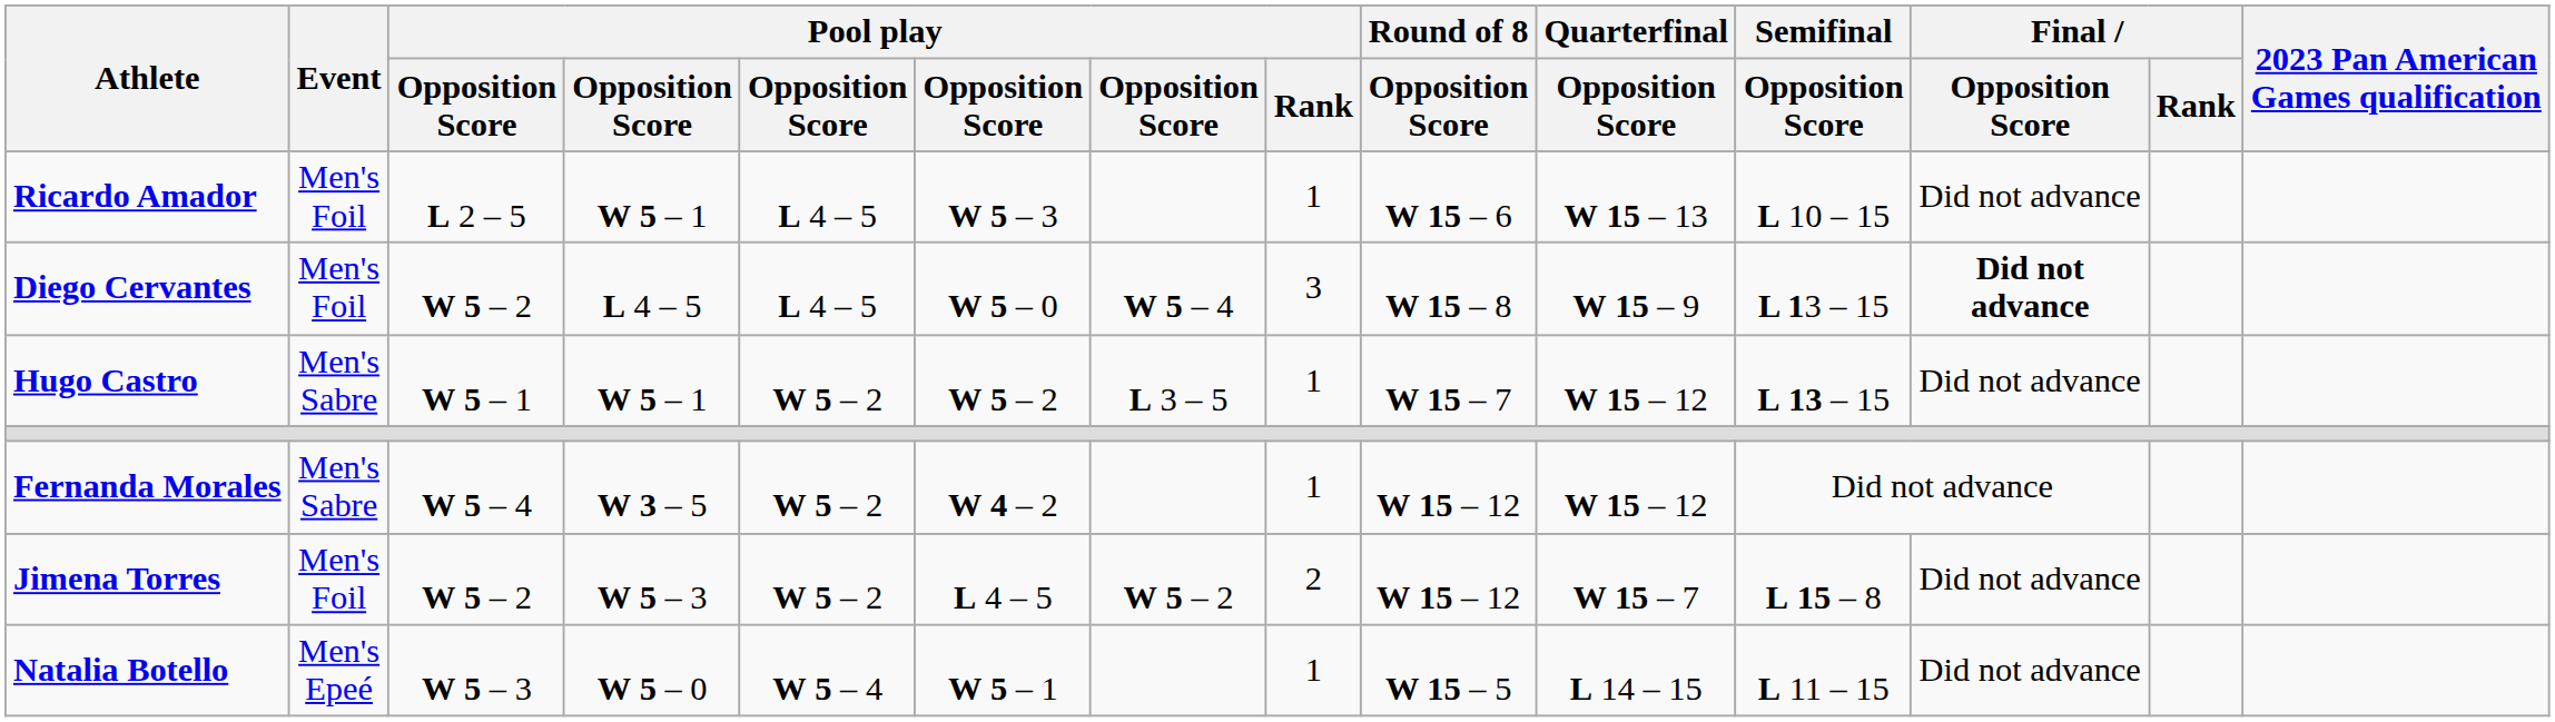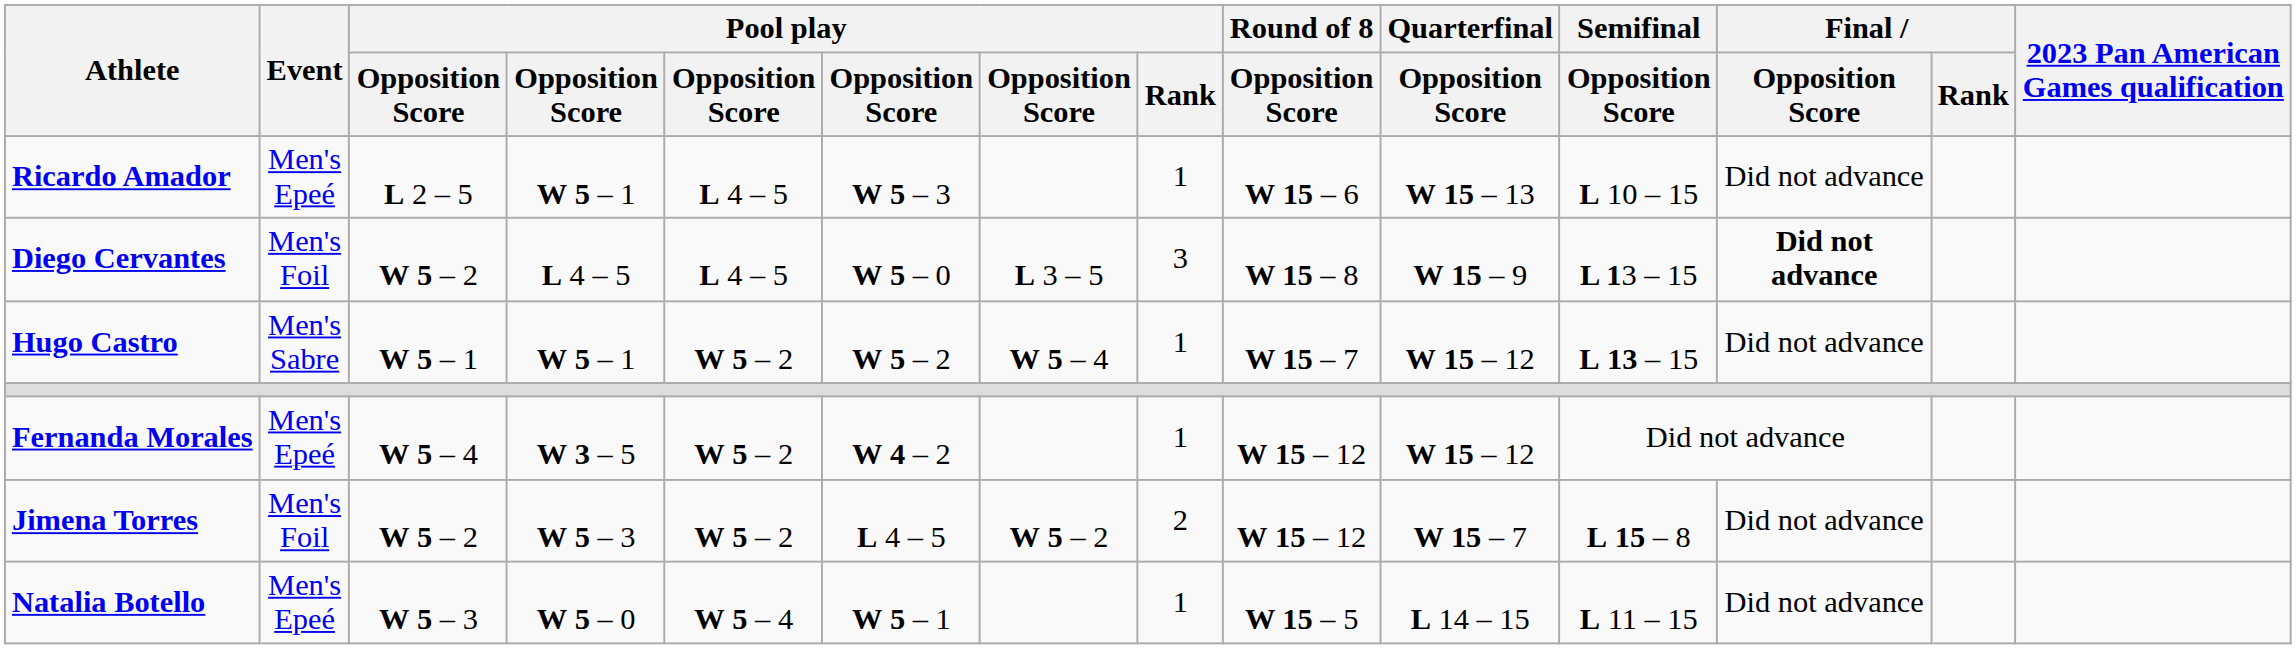 <table class="wikitable">
 <tr>
 <th rowspan="2">Athlete</th>
 <th rowspan="2">Event</th>
 <th colspan="6">Pool play</th>
 <th>Round of 8</th>
 <th>Quarterfinal</th>
 <th>Semifinal</th>
 <th colspan="2">Final / </th>
 <th rowspan="2" style="white-space: nowrap;"><a href='#'>2023 Pan American <br> Games qualification</a></th>
 </tr>
 <tr>
 <th>Opposition<br>Score</th>
 <th>Opposition<br>Score</th>
 <th>Opposition<br>Score</th>
 <th>Opposition<br>Score</th>
 <th>Opposition<br>Score</th>
 <th>Rank</th>
 <th>Opposition<br>Score</th>
 <th>Opposition<br>Score</th>
 <th>Opposition<br>Score</th>
 <th>Opposition<br>Score</th>
 <th>Rank</th>
 </tr>
 <tr align="center">
 <td style="white-space: nowrap;" align="left"><strong><a href='#'>Ricardo Amador</a></strong></td>
-<td><a href='#'>Men's Foil</a></td>
+<td><a href='#'>Men's Epeé</a></td>
 <td style="white-space: nowrap;"><br><strong>L</strong> 2 – 5</td>
 <td style="white-space: nowrap;"><br><strong>W</strong> <strong>5</strong> – 1</td>
 <td><br><strong>L</strong> 4 – 5</td>
 <td><br><strong>W</strong> <strong>5</strong> – 3</td>
 <td></td>
 <td>1</td>
 <td><br><strong>W</strong> <strong>15</strong> – 6</td>
 <td style="white-space: nowrap;"><br><strong>W</strong> <strong>15</strong> – 13</td>
 <td style="white-space: nowrap;"><br><strong>L</strong> 10 – 15</td>
 <td style="white-space: nowrap;">Did not advance</td>
 <td></td>
 <td></td>
 </tr>
 <tr align="center">
 <td align="left"><a href='#'><strong>Diego Cervantes</strong></a></td>
 <td><a href='#'>Men's Foil</a></td>
 <td><br><strong>W</strong> <strong>5</strong> – 2</td>
 <td><br><strong>L</strong> 4 – 5</td>
 <td><br><strong>L</strong> 4 – 5</td>
 <td><br><strong>W</strong> <strong>5</strong> – 0</td>
-<td><br><strong>W</strong> <strong>5</strong> – 4</td>
+<td><br><strong>L</strong> 3 – 5</td>
 <td>3</td>
 <td><br><strong>W 15</strong> – 8</td>
 <td><br><strong>W</strong> <strong>15</strong> – 9</td>
 <td><br><strong>L 1</strong>3 – 15</td>
 <td><strong>Did not advance</strong></td>
 <td></td>
 <td></td>
 </tr>
 <tr align="center">
 <td align="left"><a href='#'><strong>Hugo Castro</strong></a></td>
 <td><a href='#'>Men's Sabre</a></td>
 <td><br><strong>W</strong> <strong>5</strong> – 1</td>
 <td><br><strong>W</strong> <strong>5</strong> – 1</td>
 <td><br><strong>W</strong> <strong>5</strong> – 2</td>
 <td><br><strong>W</strong> <strong>5</strong> – 2</td>
-<td><br><strong>L</strong> 3 – 5</td>
+<td><br><strong>W</strong> <strong>5</strong> – 4</td>
 <td>1</td>
 <td><br><strong>W 15</strong> – 7</td>
 <td><br><strong>W</strong> <strong>15</strong> – 12</td>
 <td><br><strong>L</strong> <strong>13</strong> – 15</td>
 <td>Did not advance</td>
 <td></td>
 <td></td>
 </tr>
 <tr bgcolor="#ddd">
 <td colspan="14"></td>
 </tr>
 <tr align="center">
 <td style="white-space: nowrap;" align="left"><a href='#'><strong>Fernanda Morales</strong></a></td>
-<td><a href='#'>Men's Sabre</a></td>
+<td><a href='#'>Men's Epeé</a></td>
 <td style="white-space: nowrap;"><br><strong>W</strong> <strong>5</strong> – 4</td>
 <td style="white-space: nowrap;"><br><strong>W</strong> <strong>3</strong> – 5</td>
 <td><br><strong>W</strong> <strong>5</strong> – 2</td>
 <td><br><strong>W</strong> <strong>4</strong> – 2</td>
 <td></td>
 <td>1</td>
 <td><br><strong>W</strong> <strong>15</strong> – 12</td>
 <td><br><strong>W 15</strong> – 12</td>
 <td colspan="2" style="white-space: nowrap;">Did not advance</td>
 <td></td>
 <td></td>
 </tr>
 <tr align="center">
 <td align="left"><strong><a href='#'>Jimena Torres</a></strong></td>
 <td><a href='#'>Men's Foil</a></td>
 <td><br><strong>W</strong> <strong>5</strong> – 2</td>
 <td><br><strong>W</strong> <strong>5</strong> – 3</td>
 <td><br><strong>W</strong> <strong>5</strong> – 2</td>
 <td><br><strong>L</strong> 4 – 5</td>
 <td><br><strong>W</strong> <strong>5</strong> – 2</td>
 <td>2</td>
 <td><br><strong>W</strong> <strong>15</strong> – 12</td>
 <td><br><strong>W 15</strong> – 7</td>
 <td><br><strong>L</strong> <strong>15</strong> – 8</td>
 <td>Did not advance</td>
 <td></td>
 <td></td>
 </tr>
 <tr align="center">
 <td align="left"><strong><a href='#'>Natalia Botello</a></strong></td>
 <td><a href='#'>Men's Epeé</a></td>
 <td><br><strong>W</strong> <strong>5</strong> – 3</td>
 <td><br><strong>W</strong> <strong>5</strong> – 0</td>
 <td><br><strong>W</strong> <strong>5</strong> – 4</td>
 <td><br><strong>W</strong> <strong>5</strong> – 1</td>
 <td></td>
 <td>1</td>
 <td><br><strong>W 15</strong> – 5</td>
 <td style="white-space: nowrap;"><br><strong>L</strong> 14 – 15</td>
 <td><br><strong>L</strong> 11 – 15</td>
 <td>Did not advance</td>
 <td></td>
 <td></td>
 </tr>
 </table>
